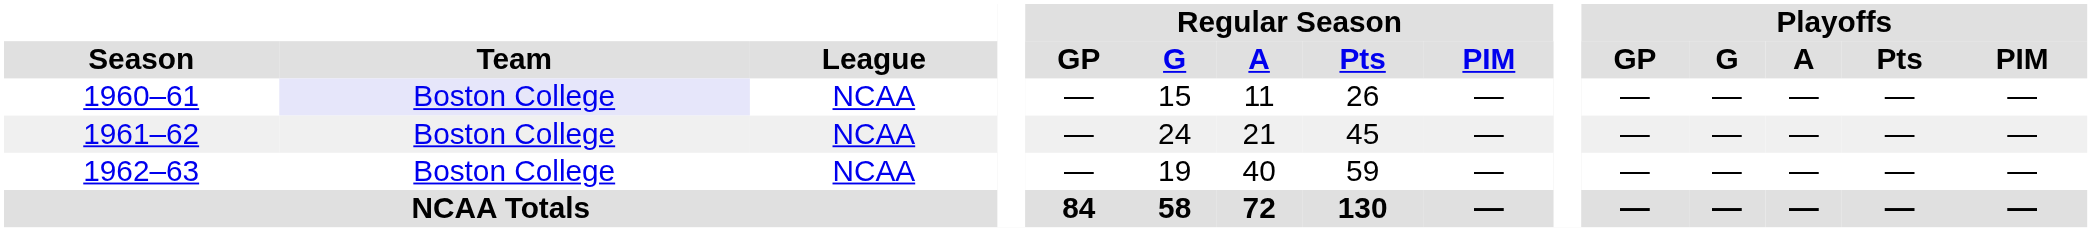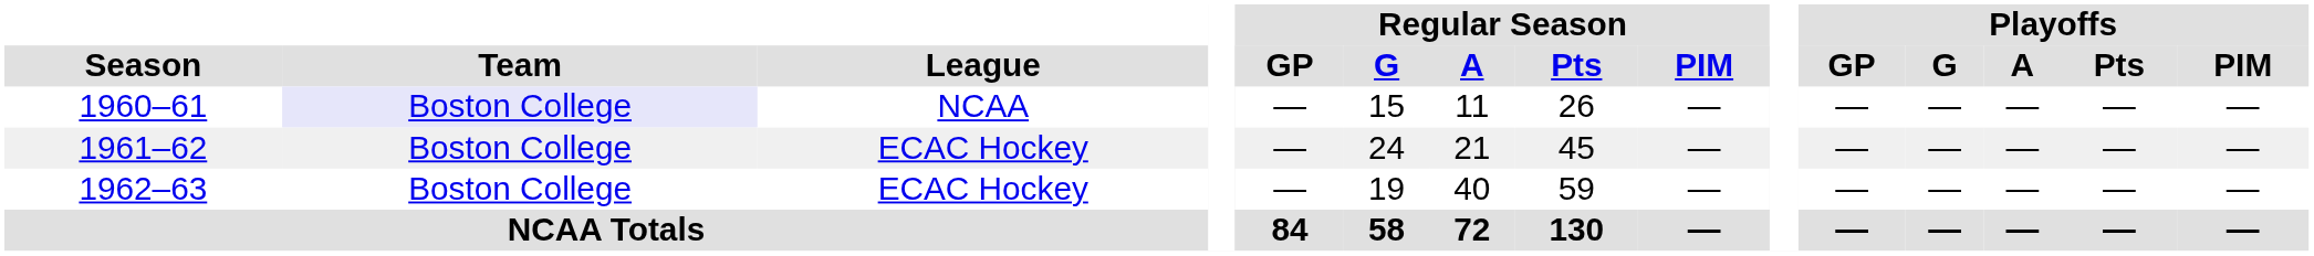 <table border="0" cellpadding="1" cellspacing="0" style="text-align:center; width:70em">
 <tr bgcolor="#e0e0e0">
 <th colspan="3"  bgcolor="#ffffff"> </th>
 <th rowspan="99" bgcolor="#ffffff"> </th>
 <th colspan="5">Regular Season</th>
 <th rowspan="99" bgcolor="#ffffff"> </th>
 <th colspan="5">Playoffs</th>
 </tr>
 <tr bgcolor="#e0e0e0">
 <th>Season</th>
 <th>Team</th>
 <th>League</th>
 <th>GP</th>
 <th><a href='#'>G</a></th>
 <th><a href='#'>A</a></th>
 <th><a href='#'>Pts</a></th>
 <th><a href='#'>PIM</a></th>
 <th>GP</th>
 <th>G</th>
 <th>A</th>
 <th>Pts</th>
 <th>PIM</th>
 </tr>
 <tr>
 <td><a href='#'>1960–61</a></td>
 <td style="background: lavender;"><a href='#'>Boston College</a></td>
 <td><a href='#'>NCAA</a></td>
 <td>—</td>
 <td>15</td>
 <td>11</td>
 <td>26</td>
 <td>—</td>
 <td>—</td>
 <td>—</td>
 <td>—</td>
 <td>—</td>
 <td>—</td>
 </tr>
 <tr bgcolor=f0f0f0>
 <td><a href='#'>1961–62</a></td>
 <td><a href='#'>Boston College</a></td>
-<td><a href='#'>NCAA</a></td>
+<td><a href='#'>ECAC Hockey</a></td>
 <td>—</td>
 <td>24</td>
 <td>21</td>
 <td>45</td>
 <td>—</td>
 <td>—</td>
 <td>—</td>
 <td>—</td>
 <td>—</td>
 <td>—</td>
 </tr>
 <tr>
 <td><a href='#'>1962–63</a></td>
 <td><a href='#'>Boston College</a></td>
-<td><a href='#'>NCAA</a></td>
+<td><a href='#'>ECAC Hockey</a></td>
 <td>—</td>
 <td>19</td>
 <td>40</td>
 <td>59</td>
 <td>—</td>
 <td>—</td>
 <td>—</td>
 <td>—</td>
 <td>—</td>
 <td>—</td>
 </tr>
 <tr bgcolor="#e0e0e0">
 <th colspan="3">NCAA Totals</th>
 <th>84</th>
 <th>58</th>
 <th>72</th>
 <th>130</th>
 <th>—</th>
 <th>—</th>
 <th>—</th>
 <th>—</th>
 <th>—</th>
 <th>—</th>
 </tr>
 </table>
